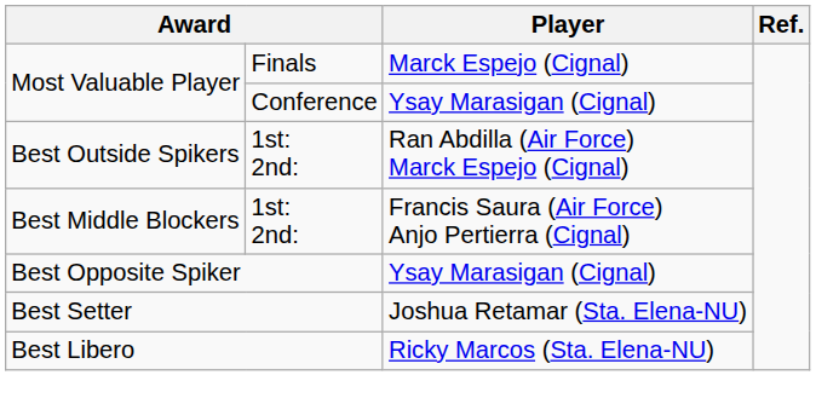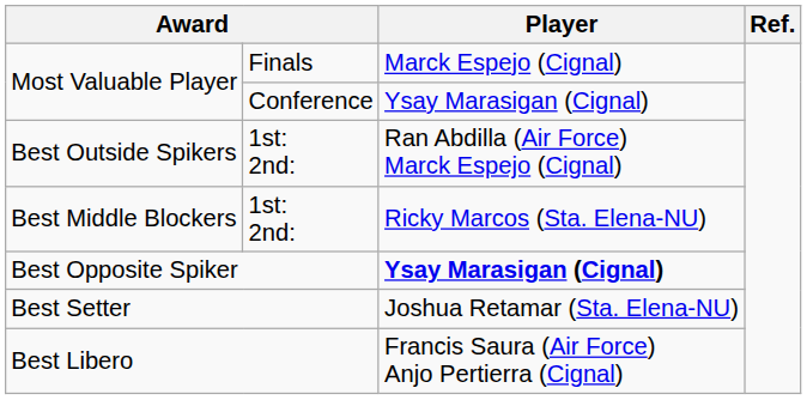 <table class="wikitable">
 <tr>
 <th colspan="2">Award</th>
 <th>Player</th>
 <th>Ref.</th>
 </tr>
 <tr>
 <td rowspan=2>Most Valuable Player</td>
 <td>Finals</td>
 <td><a href='#'>Marck Espejo</a> (<a href='#'>Cignal</a>)</td>
 <td rowspan=7 style="text-align:center;"></td>
 </tr>
 <tr>
 <td>Conference</td>
 <td><a href='#'>Ysay Marasigan</a> (<a href='#'>Cignal</a>)</td>
 </tr>
 <tr>
 <td>Best Outside Spikers</td>
 <td>1st:<br>2nd:</td>
 <td>Ran Abdilla (<a href='#'>Air Force</a>)<br><a href='#'>Marck Espejo</a> (<a href='#'>Cignal</a>)</td>
 </tr>
 <tr>
 <td>Best Middle Blockers</td>
 <td>1st:<br>2nd:</td>
-<td>Francis Saura (<a href='#'>Air Force</a>)<br>Anjo Pertierra (<a href='#'>Cignal</a>)</td>
+<td><a href='#'>Ricky Marcos</a> (<a href='#'>Sta. Elena-NU</a>)</td>
 </tr>
 <tr>
 <td colspan="2">Best Opposite Spiker</td>
-<td><a href='#'>Ysay Marasigan</a> (<a href='#'>Cignal</a>)</td>
+<td><strong><a href='#'>Ysay Marasigan</a> (<a href='#'>Cignal</a>)</strong></td>
 </tr>
 <tr>
 <td colspan="2">Best Setter</td>
 <td>Joshua Retamar (<a href='#'>Sta. Elena-NU</a>)</td>
 </tr>
 <tr>
 <td colspan="2">Best Libero</td>
-<td><a href='#'>Ricky Marcos</a> (<a href='#'>Sta. Elena-NU</a>)</td>
+<td>Francis Saura (<a href='#'>Air Force</a>)<br>Anjo Pertierra (<a href='#'>Cignal</a>)</td>
 </tr>
 </table>
